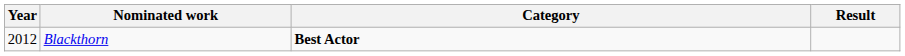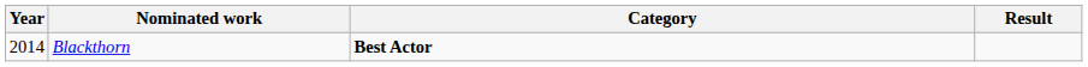 <table class=wikitable>
 <tr>
 <th width=4%>Year</th>
 <th width=28%>Nominated work</th>
 <th width=58%>Category</th>
 <th width=10%>Result</th>
 </tr>
 <tr>
-<td>2012</td>
+<td>2014</td>
 <td><em><a href='#'>Blackthorn</a></em></td>
 <td><strong>Best Actor</strong></td>
 <td></td>
 </tr>
 </table>
